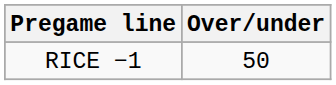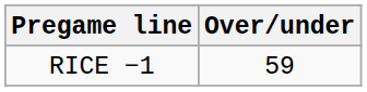 <table class="wikitable">
 <tr align="center">
 <th style=>Pregame line</th>
 <th style=>Over/under</th>
 </tr>
 <tr align="center">
 <td>RICE −1</td>
-<td>50</td>
+<td>59</td>
 </tr>
 </table>
